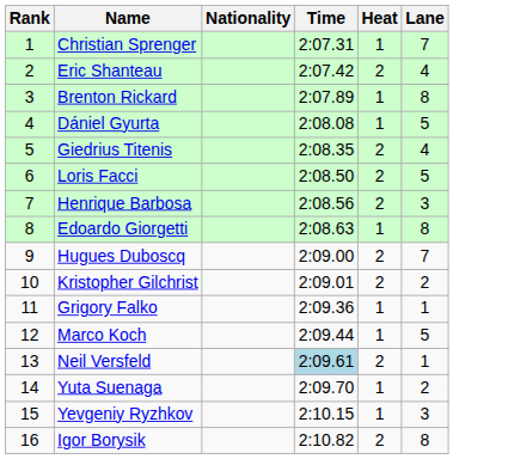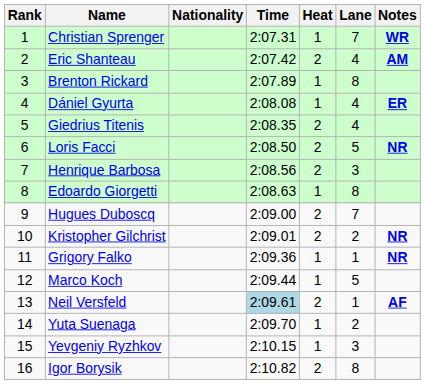 <table class="wikitable sortable" style="text-align:center">
 <tr>
 <th>Rank</th>
 <th>Name</th>
 <th>Nationality</th>
 <th>Time</th>
 <th>Heat</th>
 <th>Lane</th>
+<th>Notes</th>
 </tr>
 <tr bgcolor=ccffcc>
 <td>1</td>
 <td align=left><a href='#'>Christian Sprenger</a></td>
 <td align=left></td>
 <td>2:07.31</td>
 <td>1</td>
 <td>7</td>
+<td><strong><a href='#'>WR</a></strong></td>
 </tr>
 <tr bgcolor=ccffcc>
 <td>2</td>
 <td align=left><a href='#'>Eric Shanteau</a></td>
 <td align=left></td>
 <td>2:07.42</td>
 <td>2</td>
 <td>4</td>
+<td><strong><a href='#'>AM</a></strong></td>
 </tr>
 <tr bgcolor=ccffcc>
 <td>3</td>
 <td align=left><a href='#'>Brenton Rickard</a></td>
 <td align=left></td>
 <td>2:07.89</td>
 <td>1</td>
 <td>8</td>
+<td></td>
 </tr>
 <tr bgcolor=ccffcc>
 <td>4</td>
 <td align=left><a href='#'>Dániel Gyurta</a></td>
 <td align=left></td>
 <td>2:08.08</td>
 <td>1</td>
-<td>5</td>
+<td>4</td>
+<td><strong><a href='#'>ER</a></strong></td>
 </tr>
 <tr bgcolor=ccffcc>
 <td>5</td>
 <td align=left><a href='#'>Giedrius Titenis</a></td>
 <td align=left></td>
 <td>2:08.35</td>
 <td>2</td>
 <td>4</td>
+<td></td>
 </tr>
 <tr bgcolor=ccffcc>
 <td>6</td>
 <td align=left><a href='#'>Loris Facci</a></td>
 <td align=left></td>
 <td>2:08.50</td>
 <td>2</td>
 <td>5</td>
+<td><strong><a href='#'>NR</a></strong></td>
 </tr>
 <tr bgcolor=ccffcc>
 <td>7</td>
 <td align=left><a href='#'>Henrique Barbosa</a></td>
 <td align=left></td>
 <td>2:08.56</td>
 <td>2</td>
 <td>3</td>
+<td></td>
 </tr>
 <tr bgcolor=ccffcc>
 <td>8</td>
 <td align=left><a href='#'>Edoardo Giorgetti</a></td>
 <td align=left></td>
 <td>2:08.63</td>
 <td>1</td>
 <td>8</td>
+<td></td>
 </tr>
 <tr>
 <td>9</td>
 <td align=left><a href='#'>Hugues Duboscq</a></td>
 <td align=left></td>
 <td>2:09.00</td>
 <td>2</td>
 <td>7</td>
+<td></td>
 </tr>
 <tr>
 <td>10</td>
 <td align=left><a href='#'>Kristopher Gilchrist</a></td>
 <td align=left></td>
 <td>2:09.01</td>
 <td>2</td>
 <td>2</td>
+<td><strong><a href='#'>NR</a></strong></td>
 </tr>
 <tr>
 <td>11</td>
 <td align=left><a href='#'>Grigory Falko</a></td>
 <td align=left></td>
 <td>2:09.36</td>
 <td>1</td>
 <td>1</td>
+<td><strong><a href='#'>NR</a></strong></td>
 </tr>
 <tr>
 <td>12</td>
 <td align=left><a href='#'>Marco Koch</a></td>
 <td align=left></td>
 <td>2:09.44</td>
 <td>1</td>
 <td>5</td>
+<td></td>
 </tr>
 <tr>
 <td>13</td>
 <td align=left><a href='#'>Neil Versfeld</a></td>
 <td align=left></td>
 <td style="background: lightblue;">2:09.61</td>
 <td>2</td>
 <td>1</td>
+<td><strong><a href='#'>AF</a></strong></td>
 </tr>
 <tr>
 <td>14</td>
 <td align=left><a href='#'>Yuta Suenaga</a></td>
 <td align=left></td>
 <td>2:09.70</td>
 <td>1</td>
 <td>2</td>
+<td></td>
 </tr>
 <tr>
 <td>15</td>
 <td align=left><a href='#'>Yevgeniy Ryzhkov</a></td>
 <td align=left></td>
 <td>2:10.15</td>
 <td>1</td>
 <td>3</td>
+<td></td>
 </tr>
 <tr>
 <td>16</td>
 <td align=left><a href='#'>Igor Borysik</a></td>
 <td align=left></td>
 <td>2:10.82</td>
 <td>2</td>
 <td>8</td>
+<td></td>
 </tr>
 </table>
